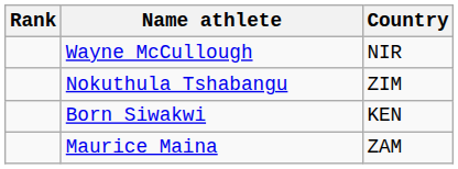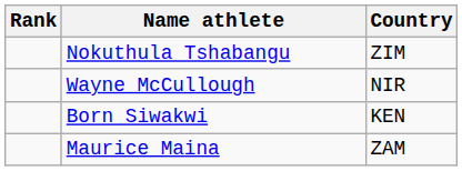 <table class="wikitable">
 <tr>
 <th>Rank</th>
 <th align="left" style="width: 15em">Name athlete</th>
 <th>Country</th>
 </tr>
 <tr>
 <td align="center"></td>
-<td><a href='#'>Wayne McCullough</a></td>
-<td> NIR</td>
+<td><a href='#'>Nokuthula Tshabangu</a></td>
+<td> ZIM</td>
 </tr>
 <tr>
 <td align="center"></td>
-<td><a href='#'>Nokuthula Tshabangu</a></td>
-<td> ZIM</td>
+<td><a href='#'>Wayne McCullough</a></td>
+<td> NIR</td>
 </tr>
 <tr>
 <td align="center"></td>
 <td><a href='#'>Born Siwakwi</a></td>
 <td> KEN</td>
 </tr>
 <tr>
 <td align="center"></td>
 <td><a href='#'>Maurice Maina</a></td>
 <td> ZAM</td>
 </tr>
 </table>
